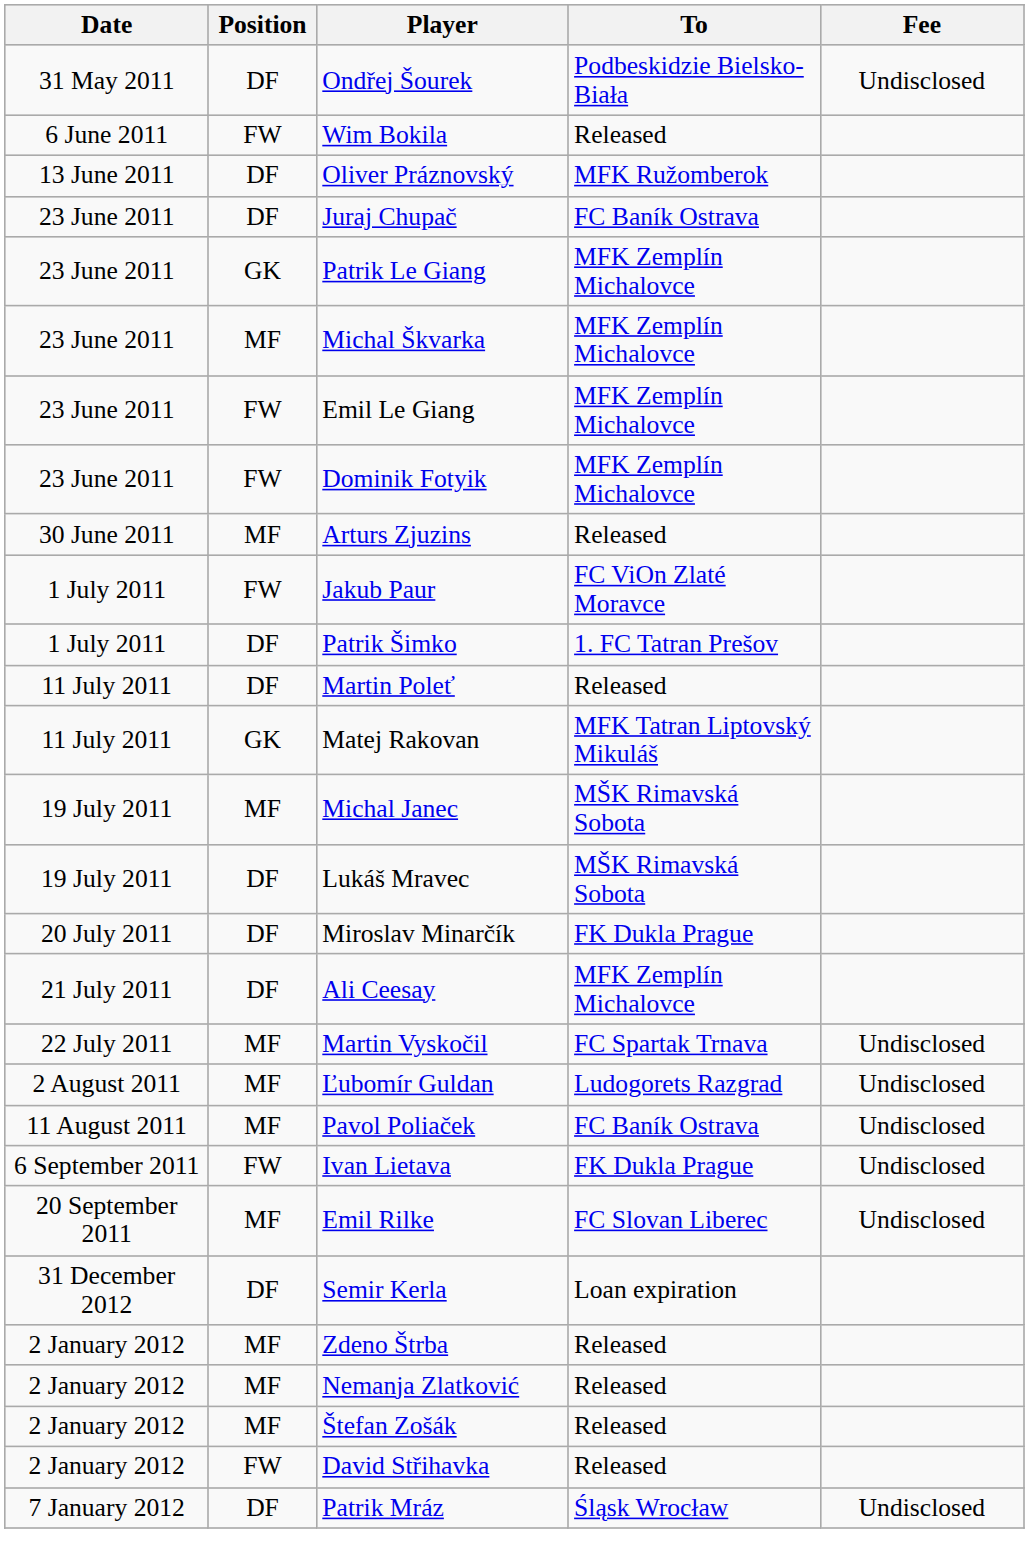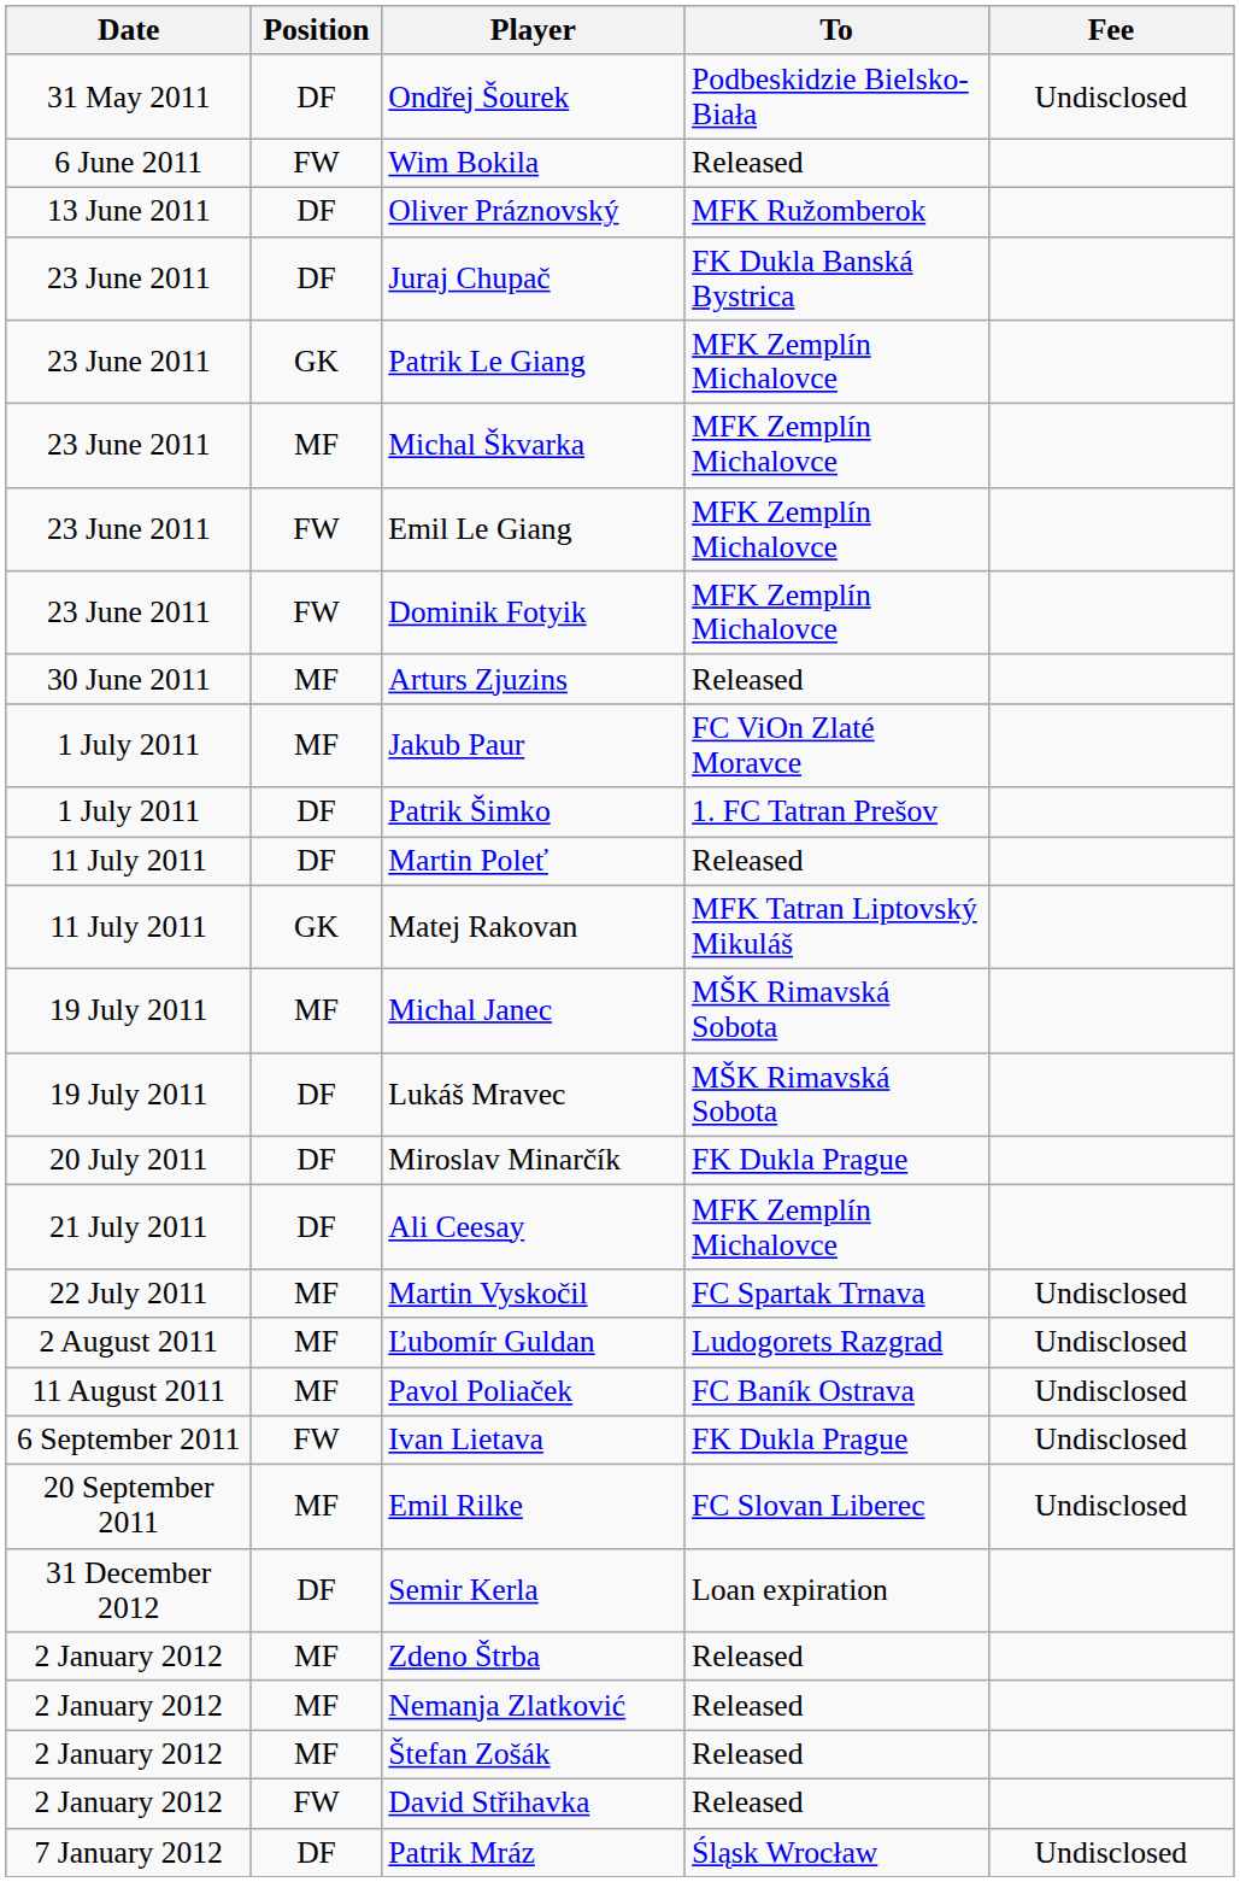 <table class="wikitable" style="text-align: center;">
 <tr>
 <th width=120>Date</th>
 <th width=60>Position</th>
 <th width=150>Player</th>
 <th width=150>To</th>
 <th width=120>Fee</th>
 </tr>
 <tr>
 <td>31 May 2011</td>
 <td>DF</td>
 <td style="text-align:left;"> <a href='#'>Ondřej Šourek</a></td>
 <td style="text-align:left;"><a href='#'>Podbeskidzie Bielsko-Biała</a></td>
 <td>Undisclosed</td>
 </tr>
 <tr>
 <td>6 June 2011</td>
 <td>FW</td>
 <td style="text-align:left;"> <a href='#'>Wim Bokila</a></td>
 <td style="text-align:left;">Released</td>
 <td></td>
 </tr>
 <tr>
 <td>13 June 2011</td>
 <td>DF</td>
 <td style="text-align:left;"> <a href='#'>Oliver Práznovský</a></td>
 <td style="text-align:left;"><a href='#'>MFK Ružomberok</a></td>
 <td></td>
 </tr>
 <tr>
 <td>23 June 2011</td>
 <td>DF</td>
 <td style="text-align:left;"> <a href='#'>Juraj Chupač</a></td>
-<td style="text-align:left;"><a href='#'>FC Baník Ostrava</a></td>
+<td style="text-align:left;"><a href='#'>FK Dukla Banská Bystrica</a></td>
 <td></td>
 </tr>
 <tr>
 <td>23 June 2011</td>
 <td>GK</td>
 <td style="text-align:left;"> <a href='#'>Patrik Le Giang</a></td>
 <td style="text-align:left;"><a href='#'>MFK Zemplín Michalovce</a></td>
 <td></td>
 </tr>
 <tr>
 <td>23 June 2011</td>
 <td>MF</td>
 <td style="text-align:left;"> <a href='#'>Michal Škvarka</a></td>
 <td style="text-align:left;"><a href='#'>MFK Zemplín Michalovce</a></td>
 <td></td>
 </tr>
 <tr>
 <td>23 June 2011</td>
 <td>FW</td>
 <td style="text-align:left;"> Emil Le Giang</td>
 <td style="text-align:left;"><a href='#'>MFK Zemplín Michalovce</a></td>
 <td></td>
 </tr>
 <tr>
 <td>23 June 2011</td>
 <td>FW</td>
 <td style="text-align:left;"> <a href='#'>Dominik Fotyik</a></td>
 <td style="text-align:left;"><a href='#'>MFK Zemplín Michalovce</a></td>
 <td></td>
 </tr>
 <tr>
 <td>30 June 2011</td>
 <td>MF</td>
 <td style="text-align:left;"> <a href='#'>Arturs Zjuzins</a></td>
 <td style="text-align:left;">Released</td>
 <td></td>
 </tr>
 <tr>
 <td>1 July 2011</td>
-<td>FW</td>
+<td>MF</td>
 <td style="text-align:left;"> <a href='#'>Jakub Paur</a></td>
 <td style="text-align:left;"><a href='#'>FC ViOn Zlaté Moravce</a></td>
 <td></td>
 </tr>
 <tr>
 <td>1 July 2011</td>
 <td>DF</td>
 <td style="text-align:left;"> <a href='#'>Patrik Šimko</a></td>
 <td style="text-align:left;"><a href='#'>1. FC Tatran Prešov</a></td>
 <td></td>
 </tr>
 <tr>
 <td>11 July 2011</td>
 <td>DF</td>
 <td style="text-align:left;"> <a href='#'>Martin Poleť</a></td>
 <td style="text-align:left;">Released</td>
 <td></td>
 </tr>
 <tr>
 <td>11 July 2011</td>
 <td>GK</td>
 <td style="text-align:left;"> Matej Rakovan</td>
 <td style="text-align:left;"><a href='#'>MFK Tatran Liptovský Mikuláš</a></td>
 <td></td>
 </tr>
 <tr>
 <td>19 July 2011</td>
 <td>MF</td>
 <td style="text-align:left;"> <a href='#'>Michal Janec</a></td>
 <td style="text-align:left;"><a href='#'>MŠK Rimavská Sobota</a></td>
 <td></td>
 </tr>
 <tr>
 <td>19 July 2011</td>
 <td>DF</td>
 <td style="text-align:left;"> Lukáš Mravec</td>
 <td style="text-align:left;"><a href='#'>MŠK Rimavská Sobota</a></td>
 <td></td>
 </tr>
 <tr>
 <td>20 July 2011</td>
 <td>DF</td>
 <td style="text-align:left;"> Miroslav Minarčík</td>
 <td style="text-align:left;"><a href='#'>FK Dukla Prague</a></td>
 <td></td>
 </tr>
 <tr>
 <td>21 July 2011</td>
 <td>DF</td>
 <td style="text-align:left;"> <a href='#'>Ali Ceesay</a></td>
 <td style="text-align:left;"><a href='#'>MFK Zemplín Michalovce</a></td>
 <td></td>
 </tr>
 <tr>
 <td>22 July 2011</td>
 <td>MF</td>
 <td style="text-align:left;"> <a href='#'>Martin Vyskočil</a></td>
 <td style="text-align:left;"><a href='#'>FC Spartak Trnava</a></td>
 <td>Undisclosed</td>
 </tr>
 <tr>
 <td>2 August 2011</td>
 <td>MF</td>
 <td style="text-align:left;"> <a href='#'>Ľubomír Guldan</a></td>
 <td style="text-align:left;"><a href='#'>Ludogorets Razgrad</a></td>
 <td>Undisclosed</td>
 </tr>
 <tr>
 <td>11 August 2011</td>
 <td>MF</td>
 <td style="text-align:left;"> <a href='#'>Pavol Poliaček</a></td>
 <td style="text-align:left;"><a href='#'>FC Baník Ostrava</a></td>
 <td>Undisclosed</td>
 </tr>
 <tr>
 <td>6 September 2011</td>
 <td>FW</td>
 <td style="text-align:left;"> <a href='#'>Ivan Lietava</a></td>
 <td style="text-align:left;"><a href='#'>FK Dukla Prague</a></td>
 <td>Undisclosed</td>
 </tr>
 <tr>
 <td>20 September 2011</td>
 <td>MF</td>
 <td style="text-align:left;"> <a href='#'>Emil Rilke</a></td>
 <td style="text-align:left;"><a href='#'>FC Slovan Liberec</a></td>
 <td>Undisclosed</td>
 </tr>
 <tr>
 <td>31 December 2012</td>
 <td>DF</td>
 <td style="text-align:left;"> <a href='#'>Semir Kerla</a></td>
 <td style="text-align:left;">Loan expiration</td>
 <td></td>
 </tr>
 <tr>
 <td>2 January 2012</td>
 <td>MF</td>
 <td style="text-align:left;"> <a href='#'>Zdeno Štrba</a></td>
 <td style="text-align:left;">Released</td>
 <td></td>
 </tr>
 <tr>
 <td>2 January 2012</td>
 <td>MF</td>
 <td style="text-align:left;"> <a href='#'>Nemanja Zlatković</a></td>
 <td style="text-align:left;">Released</td>
 <td></td>
 </tr>
 <tr>
 <td>2 January 2012</td>
 <td>MF</td>
 <td style="text-align:left;"> <a href='#'>Štefan Zošák</a></td>
 <td style="text-align:left;">Released</td>
 <td></td>
 </tr>
 <tr>
 <td>2 January 2012</td>
 <td>FW</td>
 <td style="text-align:left;"> <a href='#'>David Střihavka</a></td>
 <td style="text-align:left;">Released</td>
 <td></td>
 </tr>
 <tr>
 <td>7 January 2012</td>
 <td>DF</td>
 <td style="text-align:left;"> <a href='#'>Patrik Mráz</a></td>
 <td style="text-align:left;"><a href='#'>Śląsk Wrocław</a></td>
 <td>Undisclosed</td>
 </tr>
 </table>
